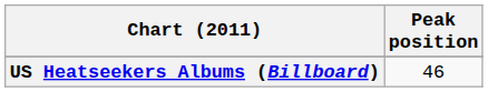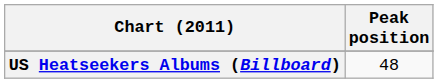 <table class="wikitable sortable plainrowheaders" style="text-align:center">
 <tr>
 <th scope="col">Chart (2011)</th>
 <th scope="col">Peak<br>position</th>
 </tr>
 <tr>
 </tr>
 <tr>
 <th scope="row">US <a href='#'>Heatseekers Albums</a> (<em><a href='#'>Billboard</a></em>)</th>
-<td>46</td>
+<td>48</td>
 </tr>
 </table>
